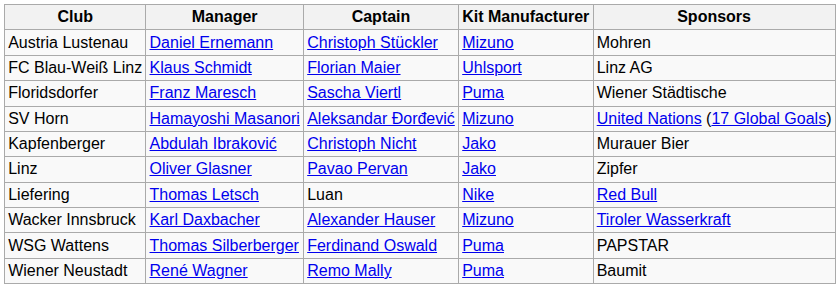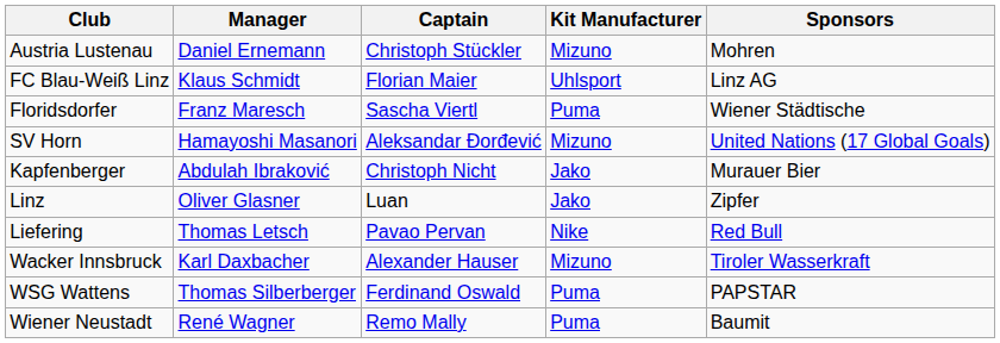 <table class="wikitable sortable" style="text-align: left;">
 <tr>
 <th>Club</th>
 <th>Manager</th>
 <th>Captain</th>
 <th>Kit Manufacturer</th>
 <th>Sponsors</th>
 </tr>
 <tr>
 <td>Austria Lustenau</td>
 <td> <a href='#'>Daniel Ernemann</a></td>
 <td> <a href='#'>Christoph Stückler</a></td>
 <td><a href='#'>Mizuno</a></td>
 <td>Mohren</td>
 </tr>
 <tr>
 <td>FC Blau-Weiß Linz</td>
 <td> <a href='#'>Klaus Schmidt</a></td>
 <td> <a href='#'>Florian Maier</a></td>
 <td><a href='#'>Uhlsport</a></td>
 <td>Linz AG</td>
 </tr>
 <tr>
 <td>Floridsdorfer</td>
 <td> <a href='#'>Franz Maresch</a></td>
 <td> <a href='#'>Sascha Viertl</a></td>
 <td><a href='#'>Puma</a></td>
 <td>Wiener Städtische</td>
 </tr>
 <tr>
 <td>SV Horn</td>
 <td> <a href='#'>Hamayoshi Masanori</a></td>
 <td> <a href='#'>Aleksandar Đorđević</a></td>
 <td><a href='#'>Mizuno</a></td>
 <td><a href='#'>United Nations</a> (<a href='#'>17 Global Goals</a>)</td>
 </tr>
 <tr>
 <td>Kapfenberger</td>
 <td> <a href='#'>Abdulah Ibraković</a></td>
 <td> <a href='#'>Christoph Nicht</a></td>
 <td><a href='#'>Jako</a></td>
 <td>Murauer Bier</td>
 </tr>
 <tr>
 <td>Linz</td>
 <td> <a href='#'>Oliver Glasner</a></td>
-<td> <a href='#'>Pavao Pervan</a></td>
+<td> Luan</td>
 <td><a href='#'>Jako</a></td>
 <td>Zipfer</td>
 </tr>
 <tr>
 <td>Liefering</td>
 <td> <a href='#'>Thomas Letsch</a></td>
-<td> Luan</td>
+<td> <a href='#'>Pavao Pervan</a></td>
 <td><a href='#'>Nike</a></td>
 <td><a href='#'>Red Bull</a></td>
 </tr>
 <tr>
 <td>Wacker Innsbruck</td>
 <td> <a href='#'>Karl Daxbacher</a></td>
 <td> <a href='#'>Alexander Hauser</a></td>
 <td><a href='#'>Mizuno</a></td>
 <td><a href='#'>Tiroler Wasserkraft</a></td>
 </tr>
 <tr>
 <td>WSG Wattens</td>
 <td> <a href='#'>Thomas Silberberger</a></td>
 <td> <a href='#'>Ferdinand Oswald</a></td>
 <td><a href='#'>Puma</a></td>
 <td>PAPSTAR</td>
 </tr>
 <tr>
 <td>Wiener Neustadt</td>
 <td> <a href='#'>René Wagner</a></td>
 <td> <a href='#'>Remo Mally</a></td>
 <td><a href='#'>Puma</a></td>
 <td>Baumit</td>
 </tr>
 </table>
